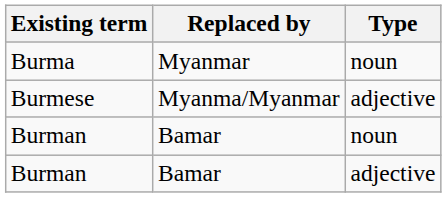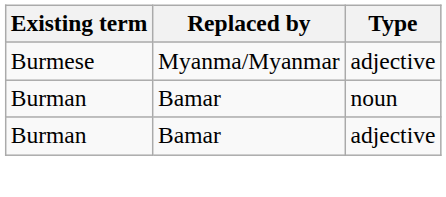 <table class="wikitable" style="float:right; clear:right;">
 <tr>
 <th>Existing term</th>
 <th>Replaced by</th>
 <th>Type</th>
-</tr>
-<tr>
-<td>Burma</td>
-<td>Myanmar</td>
-<td>noun</td>
 </tr>
 <tr>
 <td>Burmese</td>
 <td>Myanma/Myanmar</td>
 <td>adjective</td>
 </tr>
 <tr>
 <td>Burman</td>
 <td>Bamar</td>
 <td>noun</td>
 </tr>
 <tr>
 <td>Burman</td>
 <td>Bamar</td>
 <td>adjective</td>
 </tr>
 </table>
